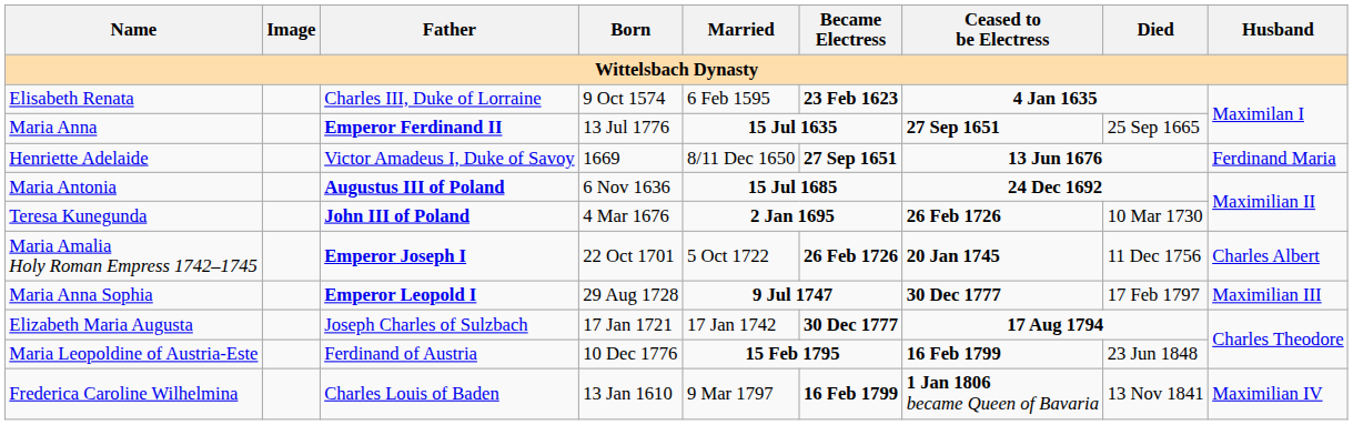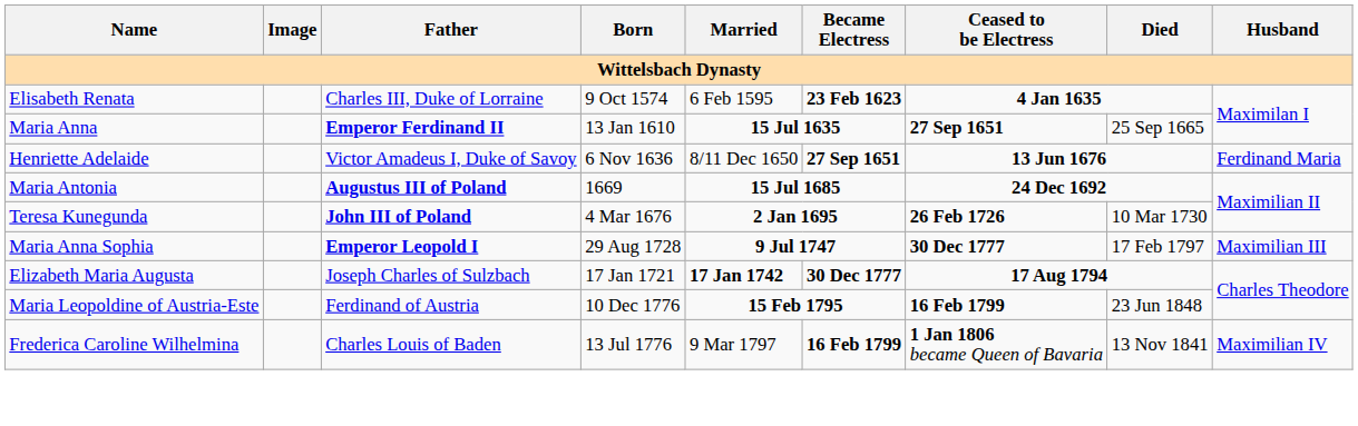 <table class="wikitable">
 <tr>
 <th>Name</th>
 <th>Image</th>
 <th>Father</th>
 <th>Born</th>
 <th>Married</th>
 <th>Became<br>Electress</th>
 <th>Ceased to<br>be Electress</th>
 <th>Died</th>
 <th>Husband</th>
 </tr>
 <tr>
 <td colspan="9" bgcolor=#FFDEAD align=center><strong>Wittelsbach Dynasty</strong></td>
 </tr>
 <tr>
 <td><a href='#'>Elisabeth Renata</a></td>
 <td></td>
 <td><a href='#'>Charles III, Duke of Lorraine</a></td>
 <td>9 Oct 1574</td>
 <td>6 Feb 1595</td>
 <td><strong>23 Feb 1623</strong></td>
 <td align=center colspan="2"><strong>4 Jan 1635</strong></td>
 <td rowspan="2"><a href='#'>Maximilan I</a></td>
 </tr>
 <tr>
 <td><a href='#'>Maria Anna</a></td>
 <td></td>
 <td><strong><a href='#'>Emperor Ferdinand II</a></strong></td>
-<td>13 Jul 1776</td>
+<td>13 Jan 1610</td>
 <td align=center colspan="2"><strong>15 Jul 1635</strong></td>
 <td><strong>27 Sep 1651</strong></td>
 <td>25 Sep 1665</td>
 </tr>
 <tr>
 <td><a href='#'>Henriette Adelaide</a></td>
 <td></td>
 <td><a href='#'>Victor Amadeus I, Duke of Savoy</a></td>
-<td>1669</td>
+<td>6 Nov 1636</td>
 <td>8/11 Dec 1650</td>
 <td><strong>27 Sep 1651</strong></td>
 <td colspan="2" align="center"><strong>13 Jun 1676</strong></td>
 <td><a href='#'>Ferdinand Maria</a></td>
 </tr>
 <tr>
 <td><a href='#'>Maria Antonia</a></td>
 <td></td>
 <td><strong><a href='#'>Augustus III of Poland</a></strong></td>
-<td>6 Nov 1636</td>
+<td>1669</td>
 <td colspan="2" align=center><strong>15 Jul 1685</strong></td>
 <td colspan="2" align=center><strong>24 Dec 1692</strong></td>
 <td rowspan="2"><a href='#'>Maximilian II</a></td>
 </tr>
 <tr>
 <td><a href='#'>Teresa Kunegunda</a></td>
 <td></td>
 <td><strong><a href='#'>John III of Poland</a></strong></td>
 <td>4 Mar 1676</td>
 <td colspan="2" align=center><strong>2 Jan 1695</strong></td>
 <td><strong>26 Feb 1726</strong></td>
 <td>10 Mar 1730</td>
-</tr>
-<tr>
-<td><a href='#'>Maria Amalia</a><br><em>Holy Roman Empress 1742–1745</em></td>
-<td></td>
-<td><strong><a href='#'>Emperor Joseph I</a></strong></td>
-<td>22 Oct 1701</td>
-<td>5 Oct 1722</td>
-<td><strong>26 Feb 1726</strong></td>
-<td><strong>20 Jan 1745</strong></td>
-<td>11 Dec 1756</td>
-<td><a href='#'>Charles Albert</a></td>
 </tr>
 <tr>
 <td><a href='#'>Maria Anna Sophia</a></td>
 <td></td>
 <td><strong><a href='#'>Emperor Leopold I</a></strong></td>
 <td>29 Aug 1728</td>
 <td align=center colspan="2"><strong>9 Jul 1747</strong></td>
 <td><strong>30 Dec 1777</strong></td>
 <td>17 Feb 1797</td>
 <td><a href='#'>Maximilian III</a></td>
 </tr>
 <tr>
 <td><a href='#'>Elizabeth Maria Augusta</a></td>
 <td></td>
 <td><a href='#'>Joseph Charles of Sulzbach</a></td>
 <td>17 Jan 1721</td>
-<td>17 Jan 1742</td>
+<td><strong>17 Jan 1742</strong></td>
 <td><strong>30 Dec 1777</strong></td>
 <td align=center colspan="2"><strong>17 Aug 1794</strong></td>
 <td rowspan="2"><a href='#'>Charles Theodore</a></td>
 </tr>
 <tr>
 <td><a href='#'>Maria Leopoldine of Austria-Este</a></td>
 <td></td>
 <td><a href='#'>Ferdinand of Austria</a></td>
 <td>10 Dec 1776</td>
 <td align=center colspan="2"><strong>15 Feb 1795</strong></td>
 <td><strong>16 Feb 1799</strong></td>
 <td>23 Jun 1848</td>
 </tr>
 <tr>
 <td><a href='#'>Frederica Caroline Wilhelmina</a></td>
 <td></td>
 <td><a href='#'>Charles Louis of Baden</a></td>
-<td>13 Jan 1610</td>
+<td>13 Jul 1776</td>
 <td>9 Mar 1797</td>
 <td><strong>16 Feb 1799</strong></td>
 <td><strong>1 Jan 1806</strong><br><em>became Queen of Bavaria</em></td>
 <td>13 Nov 1841</td>
 <td><a href='#'>Maximilian IV</a></td>
 </tr>
 </table>
